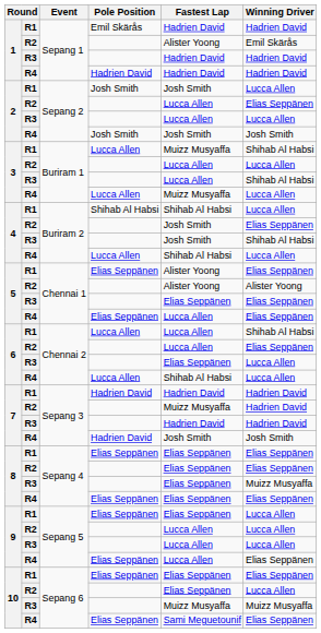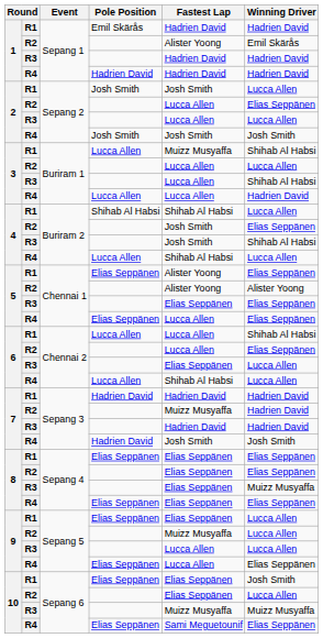 <table class="wikitable" style="font-size:85%">
 <tr>
 <th colspan=2>Round</th>
 <th>Event</th>
 <th>Pole Position</th>
 <th>Fastest Lap</th>
 <th>Winning Driver</th>
 </tr>
 <tr>
 <th rowspan=4>1</th>
 <th>R1</th>
 <td rowspan=4> Sepang 1</td>
 <td nowrap> Emil Skärås</td>
 <td> <a href='#'>Hadrien David</a></td>
 <td> <a href='#'>Hadrien David</a></td>
 </tr>
 <tr>
 <th>R2</th>
 <td></td>
 <td> Alister Yoong</td>
 <td> Emil Skärås</td>
 </tr>
 <tr>
 <th>R3</th>
 <td></td>
 <td> <a href='#'>Hadrien David</a></td>
 <td> <a href='#'>Hadrien David</a></td>
 </tr>
 <tr>
 <th>R4</th>
 <td> <a href='#'>Hadrien David</a></td>
 <td> <a href='#'>Hadrien David</a></td>
 <td> <a href='#'>Hadrien David</a></td>
 </tr>
 <tr>
 <th rowspan=4>2</th>
 <th>R1</th>
 <td rowspan=4> Sepang 2</td>
 <td> Josh Smith</td>
 <td> Josh Smith</td>
 <td> <a href='#'>Lucca Allen</a></td>
 </tr>
 <tr>
 <th>R2</th>
 <td></td>
 <td> <a href='#'>Lucca Allen</a></td>
 <td> <a href='#'>Elias Seppänen</a></td>
 </tr>
 <tr>
 <th>R3</th>
 <td></td>
 <td> <a href='#'>Lucca Allen</a></td>
 <td> <a href='#'>Lucca Allen</a></td>
 </tr>
 <tr>
 <th>R4</th>
 <td> Josh Smith</td>
 <td> Josh Smith</td>
 <td> Josh Smith</td>
 </tr>
 <tr>
 <th rowspan=4>3</th>
 <th>R1</th>
 <td rowspan=4> Buriram 1</td>
 <td> <a href='#'>Lucca Allen</a></td>
 <td> Muizz Musyaffa</td>
 <td> Shihab Al Habsi</td>
 </tr>
 <tr>
 <th>R2</th>
 <td></td>
 <td> <a href='#'>Lucca Allen</a></td>
 <td> <a href='#'>Lucca Allen</a></td>
 </tr>
 <tr>
 <th>R3</th>
 <td></td>
 <td> <a href='#'>Lucca Allen</a></td>
 <td> Shihab Al Habsi</td>
 </tr>
 <tr>
 <th>R4</th>
 <td> <a href='#'>Lucca Allen</a></td>
-<td> Muizz Musyaffa</td>
 <td> <a href='#'>Lucca Allen</a></td>
+<td> <a href='#'>Hadrien David</a></td>
 </tr>
 <tr>
 <th rowspan=4>4</th>
 <th>R1</th>
 <td rowspan=4> Buriram 2</td>
 <td> Shihab Al Habsi</td>
 <td> Shihab Al Habsi</td>
 <td> <a href='#'>Lucca Allen</a></td>
 </tr>
 <tr>
 <th>R2</th>
 <td></td>
 <td> Josh Smith</td>
 <td> <a href='#'>Elias Seppänen</a></td>
 </tr>
 <tr>
 <th>R3</th>
 <td></td>
 <td> Josh Smith</td>
 <td> Shihab Al Habsi</td>
 </tr>
 <tr>
 <th>R4</th>
 <td> <a href='#'>Lucca Allen</a></td>
 <td> Shihab Al Habsi</td>
 <td> <a href='#'>Lucca Allen</a></td>
 </tr>
 <tr>
 <th rowspan=4>5</th>
 <th>R1</th>
 <td rowspan=4> Chennai 1</td>
 <td> <a href='#'>Elias Seppänen</a></td>
 <td> Alister Yoong</td>
 <td> <a href='#'>Elias Seppänen</a></td>
 </tr>
 <tr>
 <th>R2</th>
 <td></td>
 <td> Alister Yoong</td>
 <td> Alister Yoong</td>
 </tr>
 <tr>
 <th>R3</th>
 <td></td>
 <td> <a href='#'>Elias Seppänen</a></td>
 <td> <a href='#'>Elias Seppänen</a></td>
 </tr>
 <tr>
 <th>R4</th>
 <td> <a href='#'>Elias Seppänen</a></td>
 <td> <a href='#'>Lucca Allen</a></td>
 <td> <a href='#'>Elias Seppänen</a></td>
 </tr>
 <tr>
 <th rowspan=4>6</th>
 <th>R1</th>
 <td rowspan=4> Chennai 2</td>
 <td> <a href='#'>Lucca Allen</a></td>
 <td> <a href='#'>Lucca Allen</a></td>
 <td> Shihab Al Habsi</td>
 </tr>
 <tr>
 <th>R2</th>
 <td></td>
 <td> <a href='#'>Lucca Allen</a></td>
 <td> <a href='#'>Elias Seppänen</a></td>
 </tr>
 <tr>
 <th>R3</th>
 <td></td>
 <td> <a href='#'>Elias Seppänen</a></td>
 <td> <a href='#'>Lucca Allen</a></td>
 </tr>
 <tr>
 <th>R4</th>
 <td> <a href='#'>Lucca Allen</a></td>
 <td> Shihab Al Habsi</td>
 <td> <a href='#'>Lucca Allen</a></td>
 </tr>
 <tr>
 <th rowspan=4>7</th>
 <th>R1</th>
 <td rowspan=4> Sepang 3</td>
 <td> <a href='#'>Hadrien David</a></td>
 <td> <a href='#'>Hadrien David</a></td>
 <td> <a href='#'>Hadrien David</a></td>
 </tr>
 <tr>
 <th>R2</th>
 <td></td>
 <td> Muizz Musyaffa</td>
 <td> <a href='#'>Hadrien David</a></td>
 </tr>
 <tr>
 <th>R3</th>
 <td></td>
 <td> <a href='#'>Hadrien David</a></td>
 <td> <a href='#'>Hadrien David</a></td>
 </tr>
 <tr>
 <th>R4</th>
 <td> <a href='#'>Hadrien David</a></td>
 <td> Josh Smith</td>
 <td> Josh Smith</td>
 </tr>
 <tr>
 <th rowspan=4>8</th>
 <th>R1</th>
 <td rowspan=4> Sepang 4</td>
 <td> <a href='#'>Elias Seppänen</a></td>
 <td> <a href='#'>Elias Seppänen</a></td>
 <td> <a href='#'>Elias Seppänen</a></td>
 </tr>
 <tr>
 <th>R2</th>
 <td></td>
 <td> <a href='#'>Elias Seppänen</a></td>
 <td> <a href='#'>Elias Seppänen</a></td>
 </tr>
 <tr>
 <th>R3</th>
 <td></td>
 <td> <a href='#'>Elias Seppänen</a></td>
 <td nowrap> Muizz Musyaffa</td>
 </tr>
 <tr>
 <th>R4</th>
 <td> <a href='#'>Elias Seppänen</a></td>
 <td> <a href='#'>Elias Seppänen</a></td>
 <td> <a href='#'>Elias Seppänen</a></td>
 </tr>
 <tr>
 <th rowspan=4>9</th>
 <th>R1</th>
 <td rowspan=4 nowrap> Sepang 5</td>
 <td> <a href='#'>Elias Seppänen</a></td>
 <td> <a href='#'>Elias Seppänen</a></td>
 <td> <a href='#'>Lucca Allen</a></td>
 </tr>
 <tr>
 <th>R2</th>
 <td></td>
-<td> <a href='#'>Lucca Allen</a></td>
+<td> Muizz Musyaffa</td>
 <td> <a href='#'>Lucca Allen</a></td>
 </tr>
 <tr>
 <th>R3</th>
 <td></td>
 <td> <a href='#'>Lucca Allen</a></td>
 <td> <a href='#'>Lucca Allen</a></td>
 </tr>
 <tr>
 <th>R4</th>
 <td> <a href='#'>Elias Seppänen</a></td>
 <td> <a href='#'>Lucca Allen</a></td>
 <td> Elias Seppänen</td>
 </tr>
 <tr>
 <th rowspan=4>10</th>
 <th>R1</th>
 <td rowspan=4> Sepang 6</td>
 <td> <a href='#'>Elias Seppänen</a></td>
 <td> <a href='#'>Elias Seppänen</a></td>
-<td> <a href='#'>Elias Seppänen</a></td>
+<td> Josh Smith</td>
 </tr>
 <tr>
 <th>R2</th>
 <td></td>
 <td> <a href='#'>Elias Seppänen</a></td>
 <td> <a href='#'>Lucca Allen</a></td>
 </tr>
 <tr>
 <th>R3</th>
 <td></td>
 <td> Muizz Musyaffa</td>
 <td> Muizz Musyaffa</td>
 </tr>
 <tr>
 <th>R4</th>
 <td> <a href='#'>Elias Seppänen</a></td>
 <td nowrap> <a href='#'>Sami Meguetounif</a></td>
 <td> <a href='#'>Elias Seppänen</a></td>
 </tr>
 </table>
